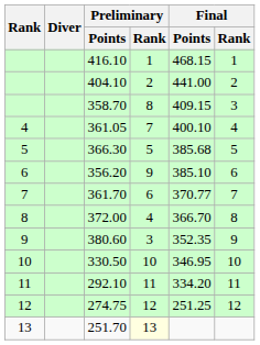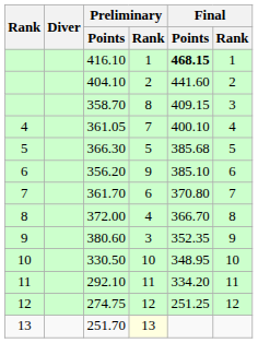 <table class="wikitable" style="text-align:center">
 <tr>
 <th rowspan="2">Rank</th>
 <th rowspan="2">Diver</th>
 <th colspan="2">Preliminary</th>
 <th colspan="2">Final</th>
 </tr>
 <tr>
 <th>Points</th>
 <th>Rank</th>
 <th>Points</th>
 <th>Rank</th>
 </tr>
 <tr bgcolor=ccffcc>
 <td></td>
 <td align=left></td>
 <td>416.10</td>
 <td>1</td>
-<td>468.15</td>
+<td><strong>468.15</strong></td>
 <td>1</td>
 </tr>
 <tr bgcolor=ccffcc>
 <td></td>
 <td align=left></td>
 <td>404.10</td>
 <td>2</td>
-<td>441.00</td>
+<td>441.60</td>
 <td>2</td>
 </tr>
 <tr bgcolor=ccffcc>
 <td></td>
 <td align=left></td>
 <td>358.70</td>
 <td>8</td>
 <td>409.15</td>
 <td>3</td>
 </tr>
 <tr bgcolor=ccffcc>
 <td>4</td>
 <td align=left></td>
 <td>361.05</td>
 <td>7</td>
 <td>400.10</td>
 <td>4</td>
 </tr>
 <tr bgcolor=ccffcc>
 <td>5</td>
 <td align=left></td>
 <td>366.30</td>
 <td>5</td>
 <td>385.68</td>
 <td>5</td>
 </tr>
 <tr bgcolor=ccffcc>
 <td>6</td>
 <td align=left></td>
 <td>356.20</td>
 <td>9</td>
 <td>385.10</td>
 <td>6</td>
 </tr>
 <tr bgcolor=ccffcc>
 <td>7</td>
 <td align=left></td>
 <td>361.70</td>
 <td>6</td>
-<td>370.77</td>
+<td>370.80</td>
 <td>7</td>
 </tr>
 <tr bgcolor=ccffcc>
 <td>8</td>
 <td align=left></td>
 <td>372.00</td>
 <td>4</td>
 <td>366.70</td>
 <td>8</td>
 </tr>
 <tr bgcolor=ccffcc>
 <td>9</td>
 <td align=left></td>
 <td>380.60</td>
 <td>3</td>
 <td>352.35</td>
 <td>9</td>
 </tr>
 <tr bgcolor=ccffcc>
 <td>10</td>
 <td align=left></td>
 <td>330.50</td>
 <td>10</td>
-<td>346.95</td>
+<td>348.95</td>
 <td>10</td>
 </tr>
 <tr bgcolor=ccffcc>
 <td>11</td>
 <td align=left></td>
 <td>292.10</td>
 <td>11</td>
 <td>334.20</td>
 <td>11</td>
 </tr>
 <tr bgcolor=ccffcc>
 <td>12</td>
 <td align=left></td>
 <td>274.75</td>
 <td>12</td>
 <td>251.25</td>
 <td>12</td>
 </tr>
 <tr>
 <td>13</td>
 <td align=left></td>
 <td>251.70</td>
 <td style="background: lightyellow;">13</td>
 <td></td>
 <td></td>
 </tr>
 </table>
